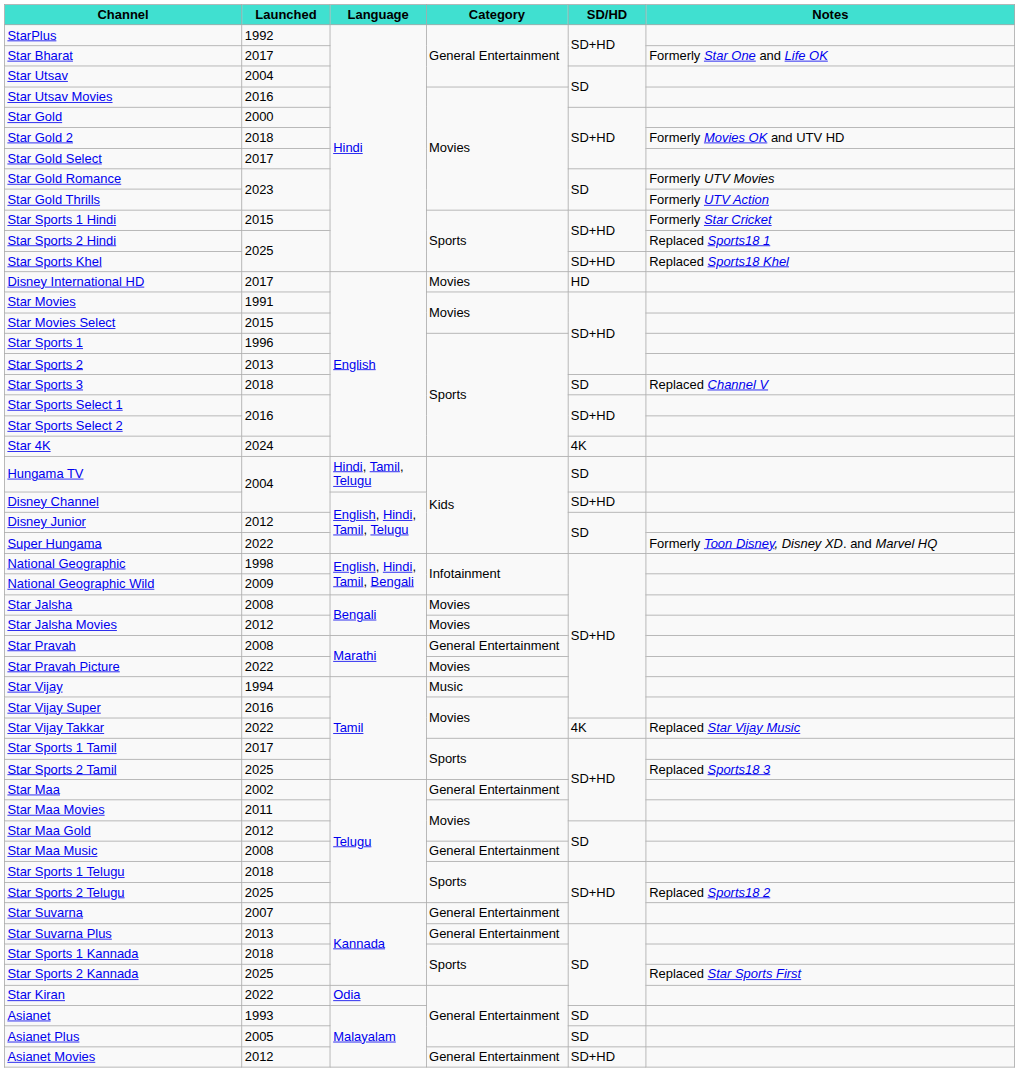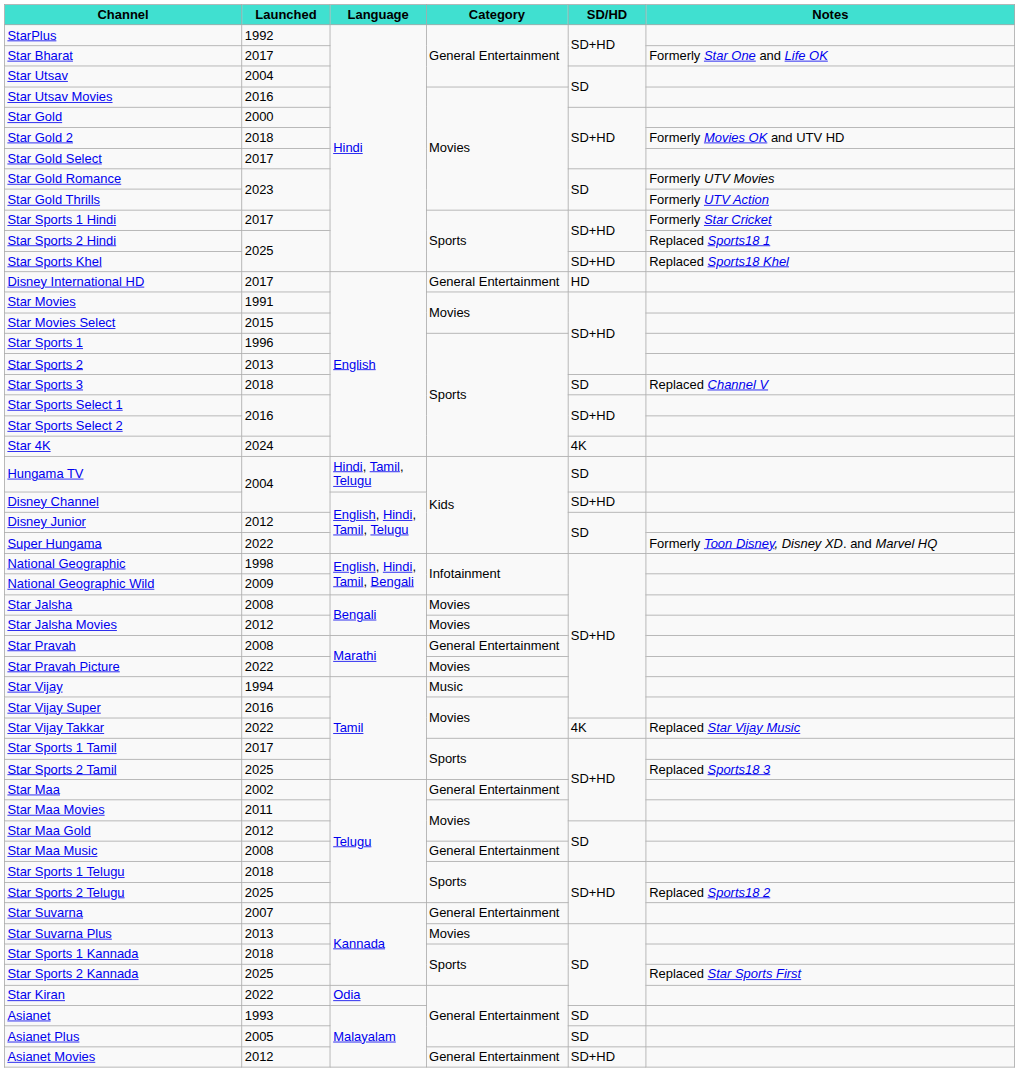 <table class="wikitable sortable">
 <tr>
 <th style="width:430pt;background:Turquoise;">Channel</th>
 <th style="width:105pt;background:Turquoise;">Launched</th>
 <th style="width:120pt;background:Turquoise;">Language</th>
 <th style="width:200pt;background:Turquoise;">Category</th>
 <th style="width:105pt;background:Turquoise;">SD/HD</th>
 <th style="width:750pt;background:Turquoise;">Notes</th>
 </tr>
 <tr>
 <td><a href='#'>StarPlus</a></td>
 <td>1992</td>
 <td rowspan="12"><a href='#'>Hindi</a></td>
 <td rowspan="3">General Entertainment</td>
 <td rowspan="2">SD+HD</td>
 <td></td>
 </tr>
 <tr>
 <td><a href='#'>Star Bharat</a></td>
 <td>2017</td>
 <td>Formerly <em><a href='#'>Star One</a></em> and <em><a href='#'>Life OK</a></em></td>
 </tr>
 <tr>
 <td><a href='#'>Star Utsav</a></td>
 <td>2004</td>
 <td rowspan="2">SD</td>
 <td></td>
 </tr>
 <tr>
 <td><a href='#'>Star Utsav Movies</a></td>
 <td>2016</td>
 <td rowspan="6">Movies</td>
 <td></td>
 </tr>
 <tr>
 <td><a href='#'>Star Gold</a></td>
 <td>2000</td>
 <td rowspan="3">SD+HD</td>
 <td></td>
 </tr>
 <tr>
 <td><a href='#'>Star Gold 2</a></td>
 <td>2018</td>
 <td>Formerly <a href='#'><em>Movies OK</em></a> and UTV HD</td>
 </tr>
 <tr>
 <td><a href='#'>Star Gold Select</a></td>
 <td>2017</td>
 <td></td>
 </tr>
 <tr>
 <td><a href='#'>Star Gold Romance</a></td>
 <td rowspan="2">2023</td>
 <td rowspan="2">SD</td>
 <td>Formerly <em>UTV Movies</em></td>
 </tr>
 <tr>
 <td><a href='#'>Star Gold Thrills</a></td>
 <td>Formerly <em><a href='#'>UTV Action</a></em></td>
 </tr>
 <tr>
 <td><a href='#'>Star Sports 1 Hindi</a></td>
-<td>2015</td>
+<td>2017</td>
 <td rowspan="3">Sports</td>
 <td rowspan="2">SD+HD</td>
 <td>Formerly <em><a href='#'>Star Cricket</a></em></td>
 </tr>
 <tr>
 <td><a href='#'>Star Sports 2 Hindi</a></td>
 <td rowspan="2">2025</td>
 <td>Replaced <a href='#'><em>Sports18 1</em></a></td>
 </tr>
 <tr>
 <td><a href='#'>Star Sports Khel</a></td>
 <td>SD+HD</td>
 <td>Replaced <em><a href='#'>Sports18 Khel</a></em></td>
 </tr>
 <tr>
 <td><a href='#'>Disney International HD</a></td>
 <td>2017</td>
 <td rowspan="9"><a href='#'>English</a></td>
-<td>Movies</td>
+<td>General Entertainment</td>
 <td>HD</td>
 <td></td>
 </tr>
 <tr>
 <td><a href='#'>Star Movies</a></td>
 <td>1991</td>
 <td rowspan="2">Movies</td>
 <td rowspan="4">SD+HD</td>
 <td></td>
 </tr>
 <tr>
 <td><a href='#'>Star Movies Select</a></td>
 <td>2015</td>
 <td></td>
 </tr>
 <tr>
 <td><a href='#'>Star Sports 1</a></td>
 <td>1996</td>
 <td rowspan="6">Sports</td>
 <td></td>
 </tr>
 <tr>
 <td><a href='#'>Star Sports 2</a></td>
 <td>2013</td>
 <td></td>
 </tr>
 <tr>
 <td><a href='#'>Star Sports 3</a></td>
 <td>2018</td>
 <td>SD</td>
 <td>Replaced <a href='#'><em>Channel V</em></a></td>
 </tr>
 <tr>
 <td><a href='#'>Star Sports Select 1</a></td>
 <td rowspan="2">2016</td>
 <td rowspan="2">SD+HD</td>
 <td></td>
 </tr>
 <tr>
 <td><a href='#'>Star Sports Select 2</a></td>
 <td></td>
 </tr>
 <tr>
 <td><a href='#'>Star 4K</a></td>
 <td>2024</td>
 <td>4K</td>
 <td></td>
 </tr>
 <tr>
 <td><a href='#'>Hungama TV</a></td>
 <td rowspan="2">2004</td>
 <td><a href='#'>Hindi</a>, <a href='#'>Tamil</a>, <a href='#'>Telugu</a></td>
 <td rowspan="4">Kids</td>
 <td>SD</td>
 <td></td>
 </tr>
 <tr>
 <td><a href='#'>Disney Channel</a></td>
 <td rowspan="3"><a href='#'>English</a>, <a href='#'>Hindi</a>, <a href='#'>Tamil</a>, <a href='#'>Telugu</a></td>
 <td>SD+HD</td>
 <td></td>
 </tr>
 <tr>
 <td><a href='#'>Disney Junior</a></td>
 <td>2012</td>
 <td rowspan="2">SD</td>
 <td></td>
 </tr>
 <tr>
 <td><a href='#'>Super Hungama</a></td>
 <td>2022</td>
 <td>Formerly <em><a href='#'>Toon Disney</a>, Disney XD</em>. and <em>Marvel HQ</em></td>
 </tr>
 <tr>
 <td><a href='#'>National Geographic</a></td>
 <td>1998</td>
 <td rowspan="2"><a href='#'>English</a>, <a href='#'>Hindi</a>, <a href='#'>Tamil</a>, <a href='#'>Bengali</a></td>
 <td rowspan="2">Infotainment</td>
 <td rowspan="8">SD+HD</td>
 <td></td>
 </tr>
 <tr>
 <td><a href='#'>National Geographic Wild</a></td>
 <td>2009</td>
 <td></td>
 </tr>
 <tr>
 <td><a href='#'>Star Jalsha</a></td>
 <td>2008</td>
 <td rowspan="2"><a href='#'>Bengali</a></td>
 <td>Movies</td>
 <td></td>
 </tr>
 <tr>
 <td><a href='#'>Star Jalsha Movies</a></td>
 <td>2012</td>
 <td>Movies</td>
 <td></td>
 </tr>
 <tr>
 <td><a href='#'>Star Pravah</a></td>
 <td>2008</td>
 <td rowspan="2"><a href='#'>Marathi</a></td>
 <td>General Entertainment</td>
 <td></td>
 </tr>
 <tr>
 <td><a href='#'>Star Pravah Picture</a></td>
 <td>2022</td>
 <td>Movies</td>
 <td></td>
 </tr>
 <tr>
 <td><a href='#'>Star Vijay</a></td>
 <td>1994</td>
 <td rowspan="5"><a href='#'>Tamil</a></td>
 <td>Music</td>
 <td></td>
 </tr>
 <tr>
 <td><a href='#'>Star Vijay Super</a></td>
 <td>2016</td>
 <td rowspan="2">Movies</td>
 <td></td>
 </tr>
 <tr>
 <td><a href='#'>Star Vijay Takkar</a></td>
 <td>2022</td>
 <td>4K</td>
 <td>Replaced <em><a href='#'>Star Vijay Music</a></em></td>
 </tr>
 <tr>
 <td><a href='#'>Star Sports 1 Tamil</a></td>
 <td>2017</td>
 <td rowspan="2">Sports</td>
 <td rowspan="4">SD+HD</td>
 <td></td>
 </tr>
 <tr>
 <td><a href='#'>Star Sports 2 Tamil</a></td>
 <td>2025</td>
 <td>Replaced <a href='#'><em>Sports18 3</em></a></td>
 </tr>
 <tr>
 <td><a href='#'>Star Maa</a></td>
 <td>2002</td>
 <td rowspan="6"><a href='#'>Telugu</a></td>
 <td>General Entertainment</td>
 <td></td>
 </tr>
 <tr>
 <td><a href='#'>Star Maa Movies</a></td>
 <td>2011</td>
 <td rowspan="2">Movies</td>
 <td></td>
 </tr>
 <tr>
 <td><a href='#'>Star Maa Gold</a></td>
 <td>2012</td>
 <td rowspan="2">SD</td>
 <td></td>
 </tr>
 <tr>
 <td><a href='#'>Star Maa Music</a></td>
 <td>2008</td>
 <td>General Entertainment</td>
 <td></td>
 </tr>
 <tr>
 <td><a href='#'>Star Sports 1 Telugu</a></td>
 <td>2018</td>
 <td rowspan="2">Sports</td>
 <td rowspan="3">SD+HD</td>
 <td></td>
 </tr>
 <tr>
 <td><a href='#'>Star Sports 2 Telugu</a></td>
 <td>2025</td>
 <td>Replaced <em><a href='#'>Sports18 2</a></em></td>
 </tr>
 <tr>
 <td><a href='#'>Star Suvarna</a></td>
 <td>2007</td>
 <td rowspan="4"><a href='#'>Kannada</a></td>
 <td>General Entertainment</td>
 <td></td>
 </tr>
 <tr>
 <td><a href='#'>Star Suvarna Plus</a></td>
 <td>2013</td>
-<td>General Entertainment</td>
+<td>Movies</td>
 <td rowspan="4">SD</td>
 <td></td>
 </tr>
 <tr>
 <td><a href='#'>Star Sports 1 Kannada</a></td>
 <td>2018</td>
 <td rowspan="2">Sports</td>
 <td></td>
 </tr>
 <tr>
 <td><a href='#'>Star Sports 2 Kannada</a></td>
 <td>2025</td>
 <td>Replaced <em><a href='#'>Star Sports First</a></em></td>
 </tr>
 <tr>
 <td><a href='#'>Star Kiran</a></td>
 <td>2022</td>
 <td><a href='#'>Odia</a></td>
 <td rowspan="3">General Entertainment</td>
 <td></td>
 </tr>
 <tr>
 <td><a href='#'>Asianet</a></td>
 <td>1993</td>
 <td rowspan="3"><a href='#'>Malayalam</a></td>
 <td>SD</td>
 <td></td>
 </tr>
 <tr>
 <td><a href='#'>Asianet Plus</a></td>
 <td>2005</td>
 <td>SD</td>
 <td></td>
 </tr>
 <tr>
 <td><a href='#'>Asianet Movies</a></td>
 <td>2012</td>
 <td>General Entertainment</td>
 <td>SD+HD</td>
 <td></td>
 </tr>
 </table>
